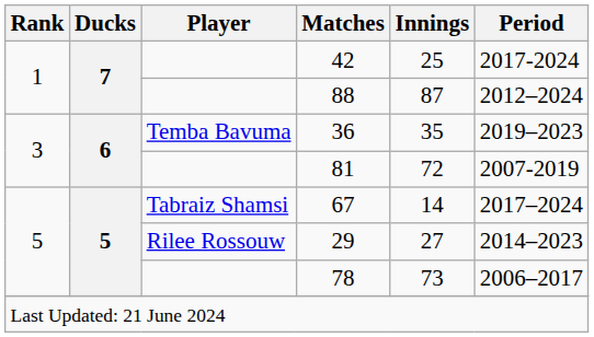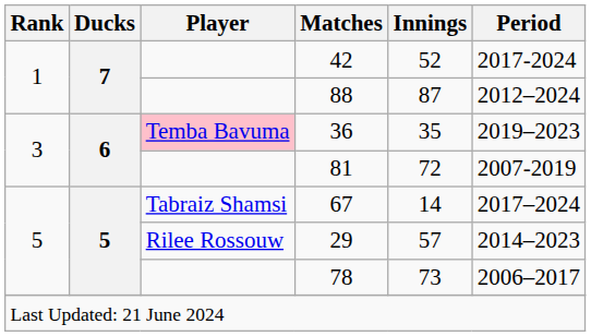 <table class="wikitable plainrowheaders sortable">
 <tr>
 <th scope=col>Rank</th>
 <th scope=col>Ducks</th>
 <th scope=col>Player</th>
 <th scope=col>Matches</th>
 <th scope=col>Innings</th>
 <th scope=col>Period</th>
 </tr>
 <tr>
 <td align=center rowspan=2>1</td>
 <th scope=row style=text-align:center; rowspan=2>7</th>
 <td></td>
 <td align=center>42</td>
-<td align=center>25</td>
+<td align=center>52</td>
 <td>2017-2024</td>
 </tr>
 <tr>
 <td></td>
 <td align=center>88</td>
 <td align=center>87</td>
 <td>2012–2024</td>
 </tr>
 <tr>
 <td align=center rowspan=2>3</td>
 <th scope=row style=text-align:center; rowspan=2>6</th>
-<td><a href='#'>Temba Bavuma</a></td>
+<td style="background: pink;"><a href='#'>Temba Bavuma</a></td>
 <td align=center>36</td>
 <td align=center>35</td>
 <td>2019–2023</td>
 </tr>
 <tr>
 <td></td>
 <td align=center>81</td>
 <td align=center>72</td>
 <td>2007-2019</td>
 </tr>
 <tr>
 <td align=center rowspan=3>5</td>
 <th scope=row style=text-align:center; rowspan=3>5</th>
 <td><a href='#'>Tabraiz Shamsi</a></td>
 <td align=center>67</td>
 <td align=center>14</td>
 <td>2017–2024</td>
 </tr>
 <tr>
 <td><a href='#'>Rilee Rossouw</a></td>
 <td align=center>29</td>
-<td align=center>27</td>
+<td align=center>57</td>
 <td>2014–2023</td>
 </tr>
 <tr>
 <td></td>
 <td align=center>78</td>
 <td align=center>73</td>
 <td>2006–2017</td>
 </tr>
 <tr>
 </tr>
 <tr class=sortbottom>
 <td colspan=6><small>Last Updated: 21 June 2024</small></td>
 </tr>
 </table>
